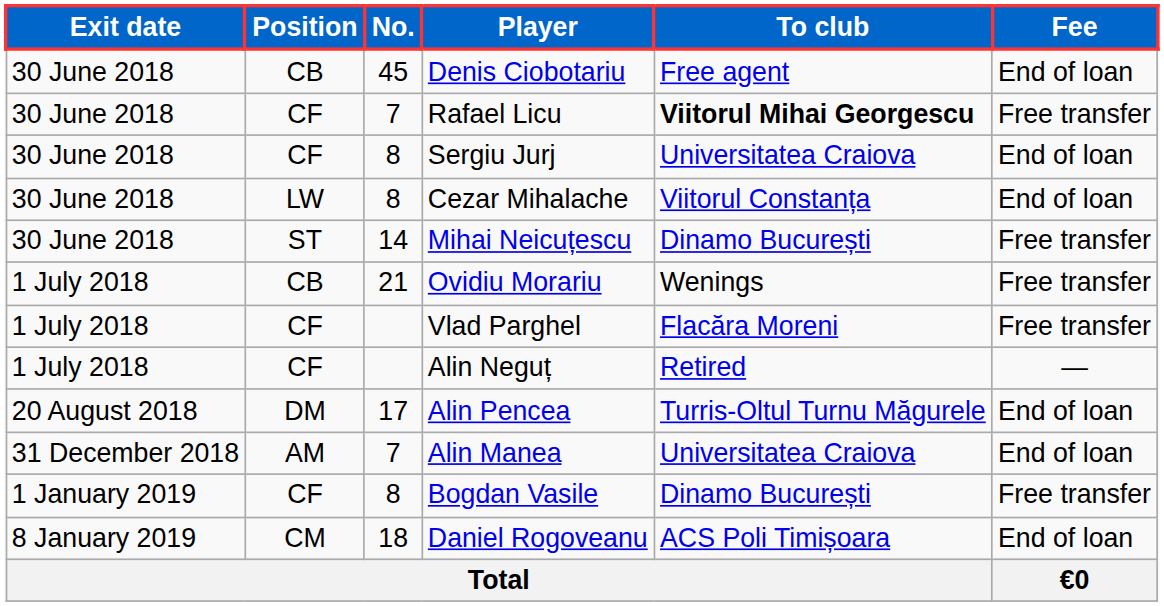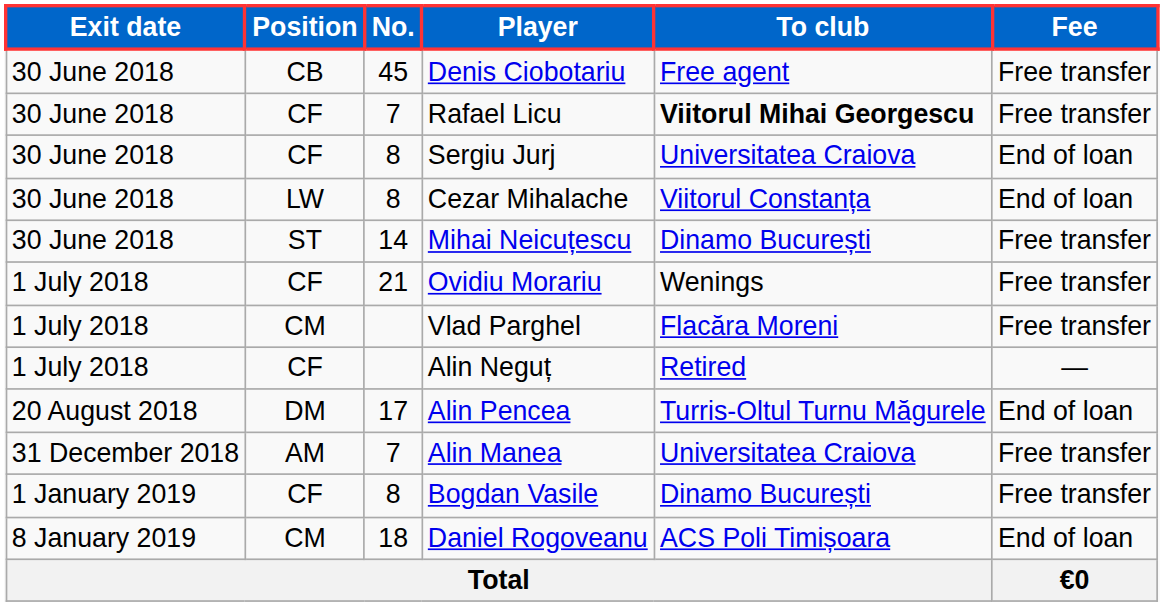 <table class="wikitable sortable">
 <tr>
 <th style="background:#0066ca;color:#ffffff;border:2px solid #ff3334;"><strong>Exit date</strong></th>
 <th style="background:#0066ca;color:#ffffff;border:2px solid #ff3334;"><strong>Position</strong></th>
 <th style="background:#0066ca;color:#ffffff;border:2px solid #ff3334;"><strong>No.</strong></th>
 <th style="background:#0066ca;color:#ffffff;border:2px solid #ff3334;"><strong>Player</strong></th>
 <th style="background:#0066ca;color:#ffffff;border:2px solid #ff3334;"><strong>To club</strong></th>
 <th style="background:#0066ca;color:#ffffff;border:2px solid #ff3334;"><strong>Fee</strong></th>
 </tr>
 <tr>
 <td>30 June 2018</td>
 <td style="text-align:center;">CB</td>
 <td style="text-align:center;">45</td>
 <td style="text-align:left;"> <a href='#'>Denis Ciobotariu</a></td>
 <td style="text-align:left;"><a href='#'>Free agent</a></td>
-<td>End of loan</td>
+<td>Free transfer</td>
 </tr>
 <tr>
 <td>30 June 2018</td>
 <td style="text-align:center;">CF</td>
 <td style="text-align:center;">7</td>
 <td style="text-align:left;"> Rafael Licu</td>
 <td style="text-align:left;"><strong> Viitorul Mihai Georgescu</strong></td>
 <td>Free transfer</td>
 </tr>
 <tr>
 <td>30 June 2018</td>
 <td style="text-align:center;">CF</td>
 <td style="text-align:center;">8</td>
 <td style="text-align:left;"> Sergiu Jurj</td>
 <td style="text-align:left;"> <a href='#'>Universitatea Craiova</a></td>
 <td>End of loan</td>
 </tr>
 <tr>
 <td>30 June 2018</td>
 <td style="text-align:center;">LW</td>
 <td style="text-align:center;">8</td>
 <td style="text-align:left;"> Cezar Mihalache</td>
 <td style="text-align:left;"> <a href='#'>Viitorul Constanța</a></td>
 <td>End of loan</td>
 </tr>
 <tr>
 <td>30 June 2018</td>
 <td style="text-align:center;">ST</td>
 <td style="text-align:center;">14</td>
 <td style="text-align:left;"> <a href='#'>Mihai Neicuțescu</a></td>
 <td style="text-align:left;"> <a href='#'>Dinamo București</a></td>
 <td>Free transfer</td>
 </tr>
 <tr>
 <td>1 July 2018</td>
-<td style="text-align:center;">CB</td>
+<td style="text-align:center;">CF</td>
 <td style="text-align:center;">21</td>
 <td style="text-align:left;"> <a href='#'>Ovidiu Morariu</a></td>
 <td style="text-align:left;"> Wenings</td>
 <td>Free transfer</td>
 </tr>
 <tr>
 <td>1 July 2018</td>
-<td style="text-align:center;">CF</td>
+<td style="text-align:center;">CM</td>
 <td style="text-align:center;"></td>
 <td style="text-align:left;"> Vlad Parghel</td>
 <td style="text-align:left;"> <a href='#'>Flacăra Moreni</a></td>
 <td>Free transfer</td>
 </tr>
 <tr>
 <td>1 July 2018</td>
 <td style="text-align:center;">CF</td>
 <td style="text-align:center;"></td>
 <td style="text-align:left;"> Alin Neguț</td>
 <td style="text-align:left;"><a href='#'>Retired</a></td>
 <td style="text-align:center;">—</td>
 </tr>
 <tr>
 <td>20 August 2018</td>
 <td style="text-align:center;">DM</td>
 <td style="text-align:center;">17</td>
 <td style="text-align:left;"> <a href='#'>Alin Pencea</a></td>
 <td style="text-align:left;"> <a href='#'>Turris-Oltul Turnu Măgurele</a></td>
 <td>End of loan</td>
 </tr>
 <tr>
 <td>31 December 2018</td>
 <td style="text-align:center;">AM</td>
 <td style="text-align:center;">7</td>
 <td style="text-align:left;"> <a href='#'>Alin Manea</a></td>
 <td style="text-align:left;"> <a href='#'>Universitatea Craiova</a></td>
-<td>End of loan</td>
+<td>Free transfer</td>
 </tr>
 <tr>
 <td>1 January 2019</td>
 <td style="text-align:center;">CF</td>
 <td style="text-align:center;">8</td>
 <td style="text-align:left;"> <a href='#'>Bogdan Vasile</a></td>
 <td style="text-align:left;"> <a href='#'>Dinamo București</a></td>
 <td>Free transfer</td>
 </tr>
 <tr>
 <td>8 January 2019</td>
 <td style="text-align:center;">CM</td>
 <td style="text-align:center;">18</td>
 <td style="text-align:left;"> <a href='#'>Daniel Rogoveanu</a></td>
 <td style="text-align:left;"> <a href='#'>ACS Poli Timișoara</a></td>
 <td>End of loan</td>
 </tr>
 <tr>
 <th colspan="5">Total</th>
 <th colspan="2">€0</th>
 </tr>
 </table>
